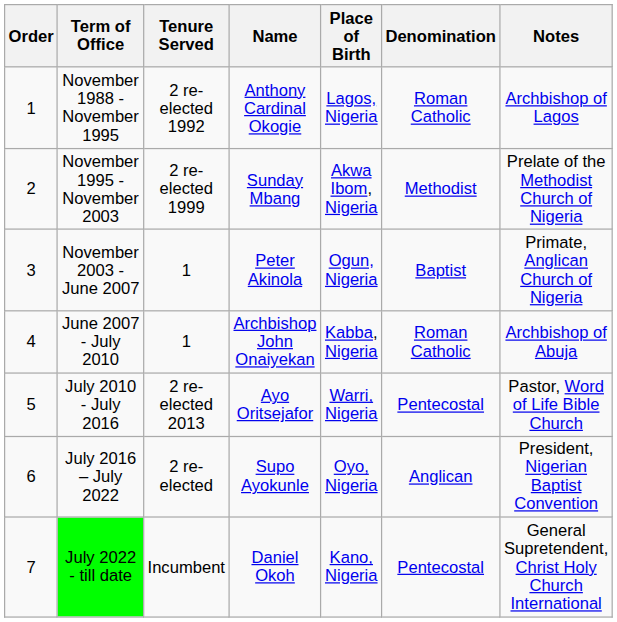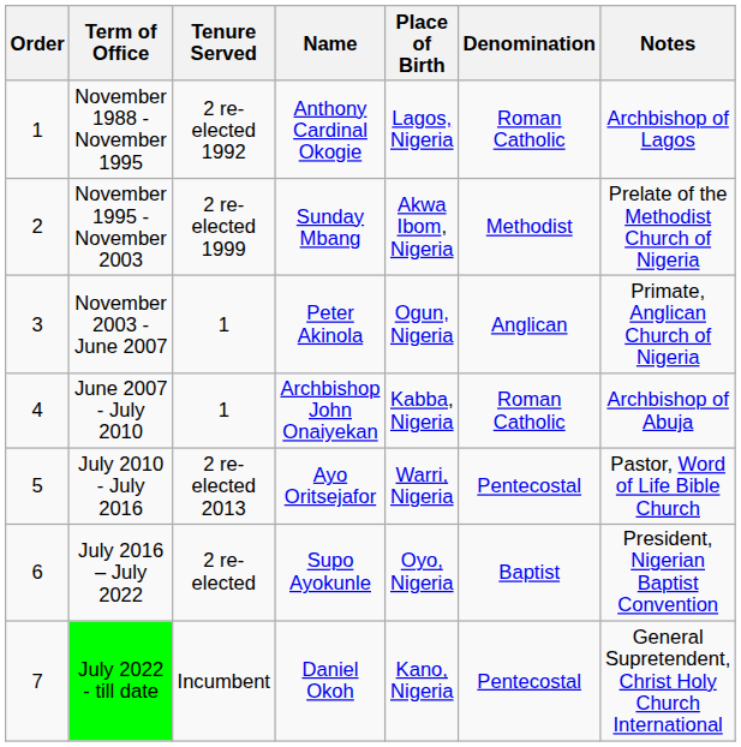 <table class="wikitable" style=" text-align:center; font-size:85%;" width="80%">
 <tr>
 <th scope="col" width=5%>Order</th>
 <th scope="col" width=20%>Term of Office</th>
 <th scope="col" width=10%>Tenure Served</th>
 <th scope="col" width=20%>Name</th>
 <th scope="col" width=10%>Place of Birth</th>
 <th scope="col" width=10%>Denomination</th>
 <th scope="col" width=20%>Notes</th>
 </tr>
 <tr>
 <td>1</td>
 <td>November 1988 - November 1995</td>
 <td>2 re-elected 1992</td>
 <td><a href='#'>Anthony Cardinal Okogie</a></td>
 <td><a href='#'>Lagos, Nigeria</a></td>
 <td><a href='#'>Roman Catholic</a></td>
 <td><a href='#'>Archbishop of Lagos</a></td>
 </tr>
 <tr>
 <td>2</td>
 <td>November 1995 - November 2003</td>
 <td>2 re-elected 1999</td>
 <td><a href='#'>Sunday Mbang</a></td>
 <td><a href='#'>Akwa Ibom</a>, <a href='#'>Nigeria</a></td>
 <td><a href='#'>Methodist</a></td>
 <td>Prelate of the <a href='#'>Methodist Church of Nigeria</a></td>
 </tr>
 <tr>
 <td>3</td>
 <td>November 2003 - June 2007</td>
 <td>1</td>
 <td><a href='#'>Peter Akinola</a></td>
 <td><a href='#'>Ogun, Nigeria</a></td>
-<td><a href='#'>Baptist</a></td>
+<td><a href='#'>Anglican</a></td>
 <td>Primate, <a href='#'>Anglican Church of Nigeria</a></td>
 </tr>
 <tr>
 <td>4</td>
 <td>June 2007 - July 2010</td>
 <td>1</td>
 <td><a href='#'>Archbishop John Onaiyekan</a></td>
 <td><a href='#'>Kabba</a>, <a href='#'>Nigeria</a></td>
 <td><a href='#'>Roman Catholic</a></td>
 <td><a href='#'>Archbishop of Abuja</a></td>
 </tr>
 <tr>
 <td>5</td>
 <td>July 2010 - July 2016</td>
 <td>2 re-elected 2013</td>
 <td><a href='#'>Ayo Oritsejafor</a></td>
 <td><a href='#'>Warri, Nigeria</a></td>
 <td><a href='#'>Pentecostal</a></td>
 <td>Pastor, <a href='#'>Word of Life Bible Church</a></td>
 </tr>
 <tr>
 <td>6</td>
 <td>July 2016 – July 2022</td>
 <td>2 re-elected</td>
 <td><a href='#'>Supo Ayokunle</a></td>
 <td><a href='#'>Oyo, Nigeria</a></td>
-<td><a href='#'>Anglican</a></td>
+<td><a href='#'>Baptist</a></td>
 <td>President, <a href='#'>Nigerian Baptist Convention</a></td>
 </tr>
 <tr>
 <td>7</td>
 <td bgcolor=00ff00>July 2022 - till date</td>
 <td>Incumbent</td>
 <td><a href='#'>Daniel Okoh</a></td>
 <td><a href='#'>Kano, Nigeria</a></td>
 <td><a href='#'>Pentecostal</a></td>
 <td>General Supretendent, <a href='#'>Christ Holy Church International</a></td>
 </tr>
 </table>
